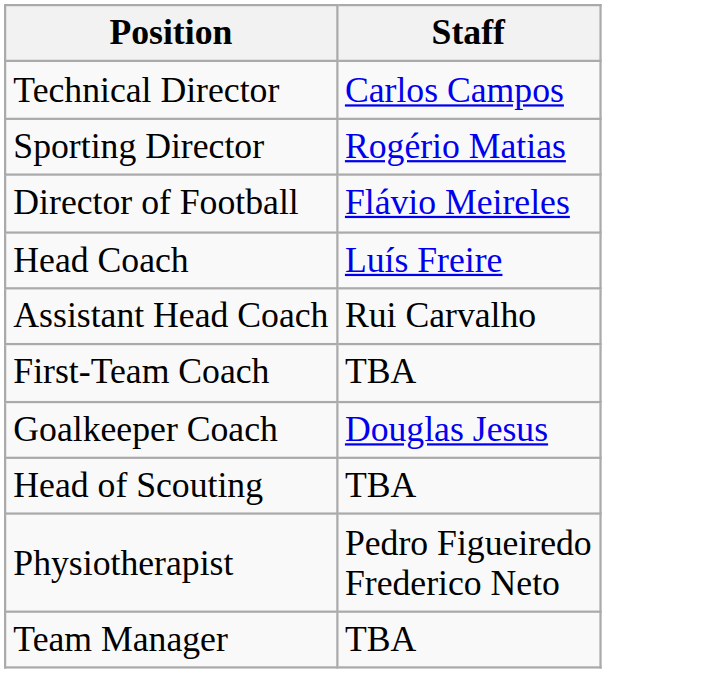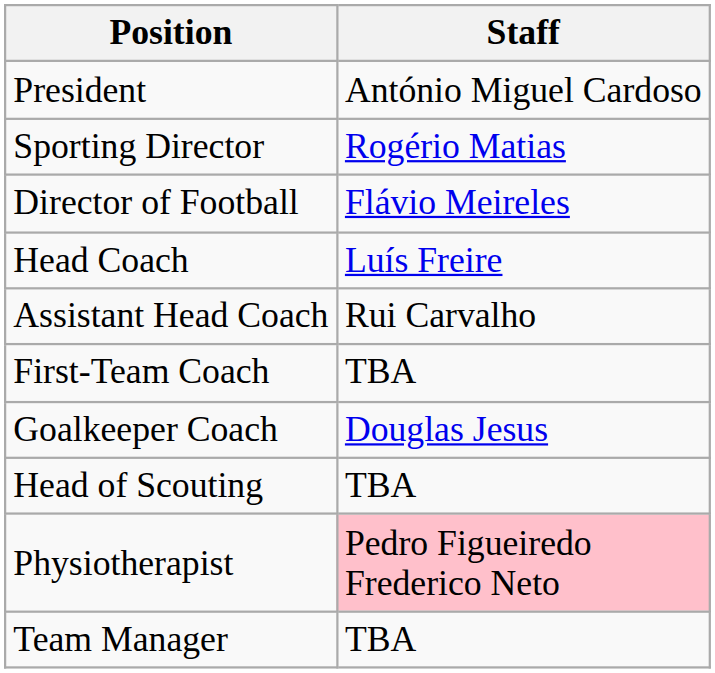 <table class="wikitable">
 <tr>
 <th>Position</th>
 <th>Staff</th>
 </tr>
 <tr>
-<td>Technical Director</td>
-<td> <a href='#'>Carlos Campos</a></td>
+<td>President</td>
+<td> António Miguel Cardoso</td>
 </tr>
 <tr>
 <td>Sporting Director</td>
 <td> <a href='#'>Rogério Matias</a></td>
 </tr>
 <tr>
 <td>Director of Football</td>
 <td> <a href='#'>Flávio Meireles</a></td>
 </tr>
 <tr>
 <td>Head Coach</td>
 <td> <a href='#'>Luís Freire</a></td>
 </tr>
 <tr>
 <td>Assistant Head Coach</td>
 <td> Rui Carvalho</td>
 </tr>
 <tr>
 <td>First-Team Coach</td>
 <td>TBA</td>
 </tr>
 <tr>
 <td>Goalkeeper Coach</td>
 <td> <a href='#'>Douglas Jesus</a></td>
 </tr>
 <tr>
 <td>Head of Scouting</td>
 <td>TBA</td>
 </tr>
 <tr>
 <td>Physiotherapist</td>
-<td> Pedro Figueiredo<br> Frederico Neto</td>
+<td style="background: pink;"> Pedro Figueiredo<br> Frederico Neto</td>
 </tr>
 <tr>
 <td>Team Manager</td>
 <td>TBA</td>
 </tr>
 </table>
